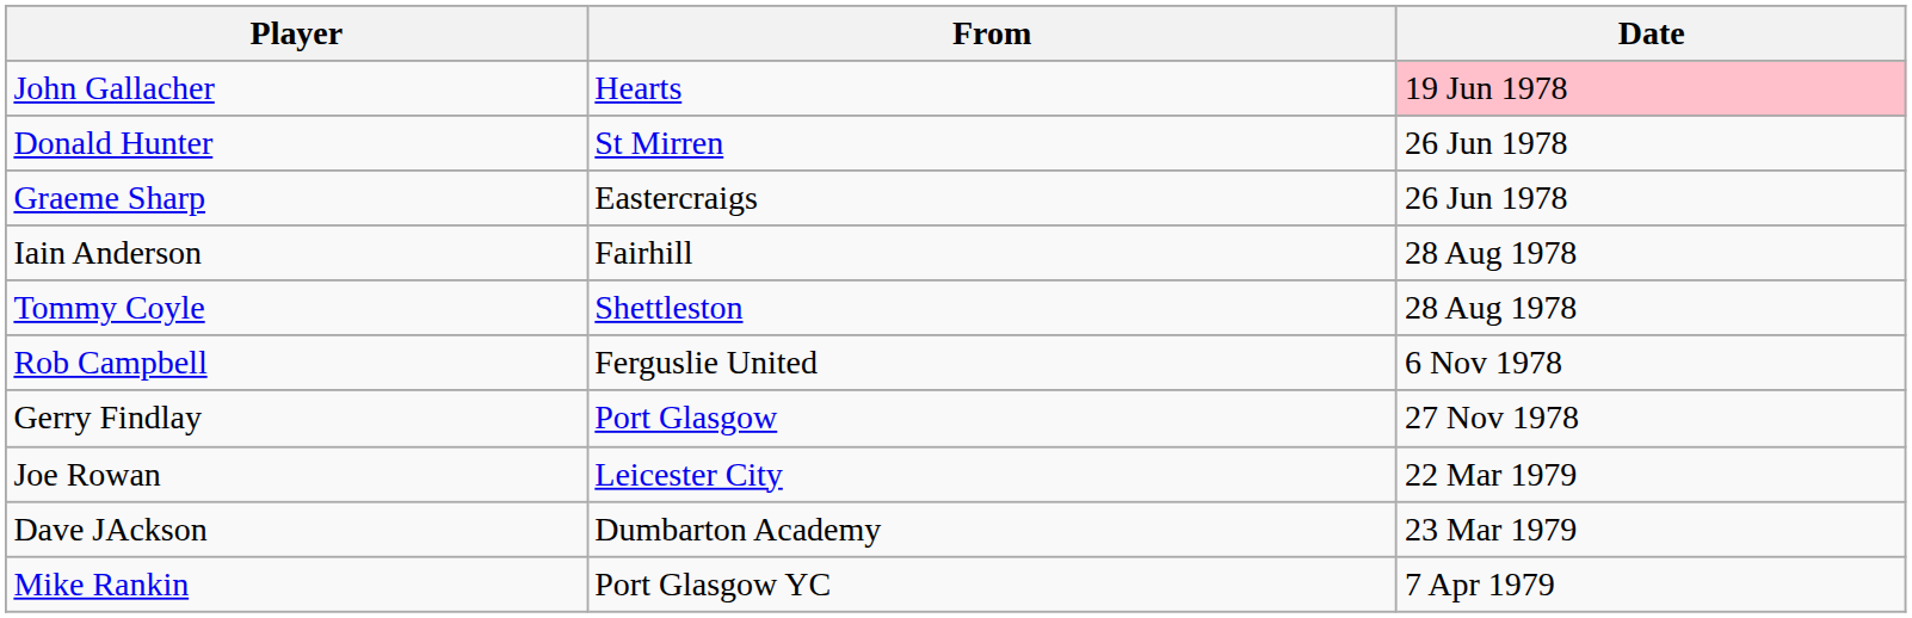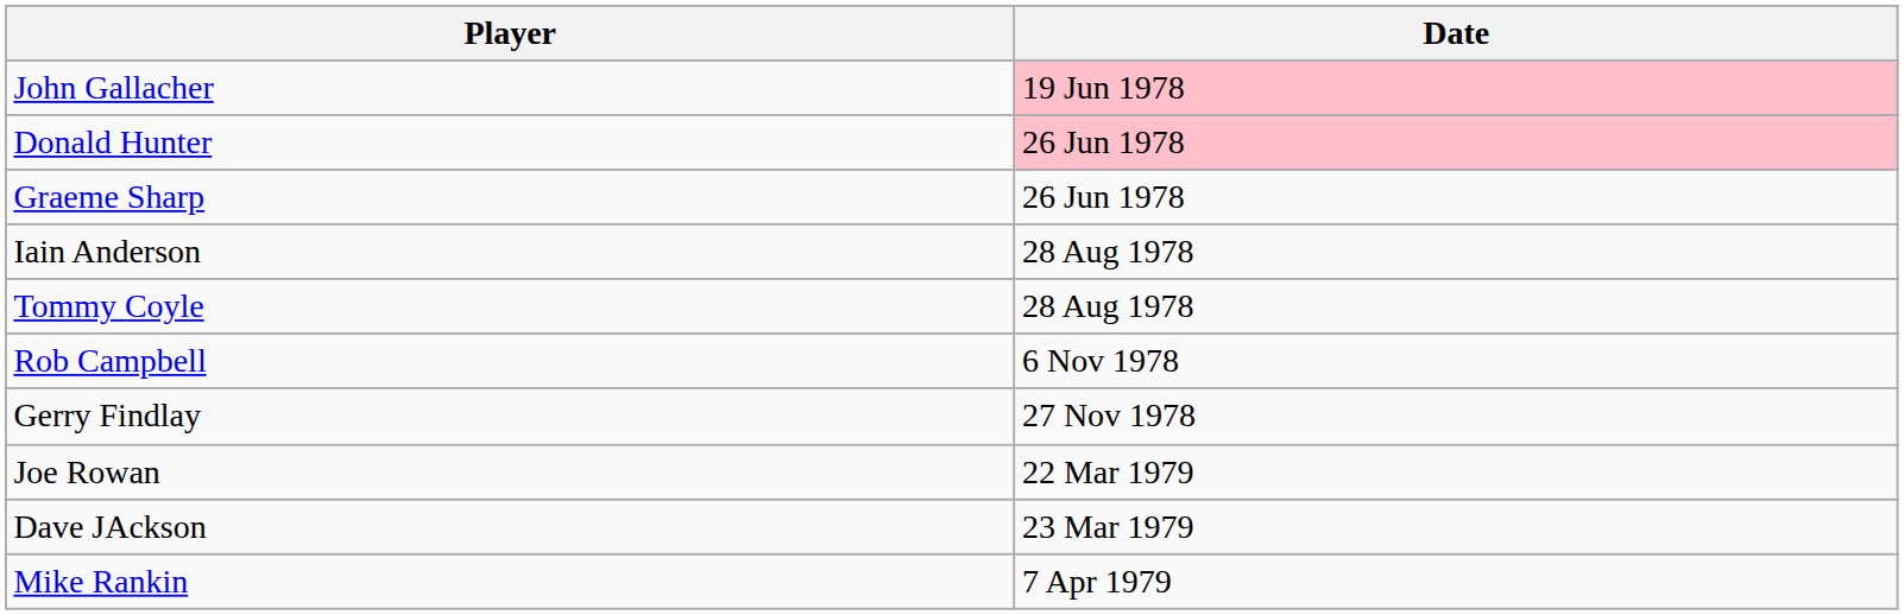 <table class="wikitable" style="text-align:center; font-size:95%;width:98%; text-align:left">
 <tr>
 <th>Player</th>
-<th>From</th>
 <th>Date</th>
 </tr>
 <tr>
 <td> <a href='#'>John Gallacher</a></td>
-<td> <a href='#'>Hearts</a></td>
 <td style="background: pink;">19 Jun 1978</td>
 </tr>
 <tr>
 <td> <a href='#'>Donald Hunter</a></td>
-<td> <a href='#'>St Mirren</a></td>
-<td>26 Jun 1978</td>
+<td style="background: pink;">26 Jun 1978</td>
 </tr>
 <tr>
 <td> <a href='#'>Graeme Sharp</a></td>
-<td> Eastercraigs</td>
 <td>26 Jun 1978</td>
 </tr>
 <tr>
 <td> Iain Anderson</td>
-<td> Fairhill</td>
 <td>28 Aug 1978</td>
 </tr>
 <tr>
 <td> <a href='#'>Tommy Coyle</a></td>
-<td> <a href='#'>Shettleston</a></td>
 <td>28 Aug 1978</td>
 </tr>
 <tr>
 <td> <a href='#'>Rob Campbell</a></td>
-<td> Ferguslie United</td>
 <td>6 Nov 1978</td>
 </tr>
 <tr>
 <td> Gerry Findlay</td>
-<td> <a href='#'>Port Glasgow</a></td>
 <td>27 Nov 1978</td>
 </tr>
 <tr>
 <td> Joe Rowan</td>
-<td> <a href='#'>Leicester City</a></td>
 <td>22 Mar 1979</td>
 </tr>
 <tr>
 <td> Dave JAckson</td>
-<td> Dumbarton Academy</td>
 <td>23 Mar 1979</td>
 </tr>
 <tr>
 <td> <a href='#'>Mike Rankin</a></td>
-<td> Port Glasgow YC</td>
 <td>7 Apr 1979</td>
 </tr>
 </table>
